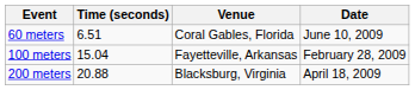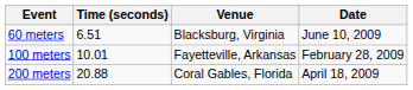 <table class="wikitable">
 <tr>
 <th>Event</th>
 <th>Time (seconds)</th>
 <th>Venue</th>
 <th>Date</th>
 </tr>
 <tr>
 <td><a href='#'>60 meters</a></td>
 <td>6.51</td>
-<td>Coral Gables, Florida</td>
+<td>Blacksburg, Virginia</td>
 <td>June 10, 2009</td>
 </tr>
 <tr>
 <td><a href='#'>100 meters</a></td>
-<td>15.04</td>
+<td>10.01</td>
 <td>Fayetteville, Arkansas</td>
 <td>February 28, 2009</td>
 </tr>
 <tr>
 <td><a href='#'>200 meters</a></td>
 <td>20.88</td>
-<td>Blacksburg, Virginia</td>
+<td>Coral Gables, Florida</td>
 <td>April 18, 2009</td>
 </tr>
 </table>
